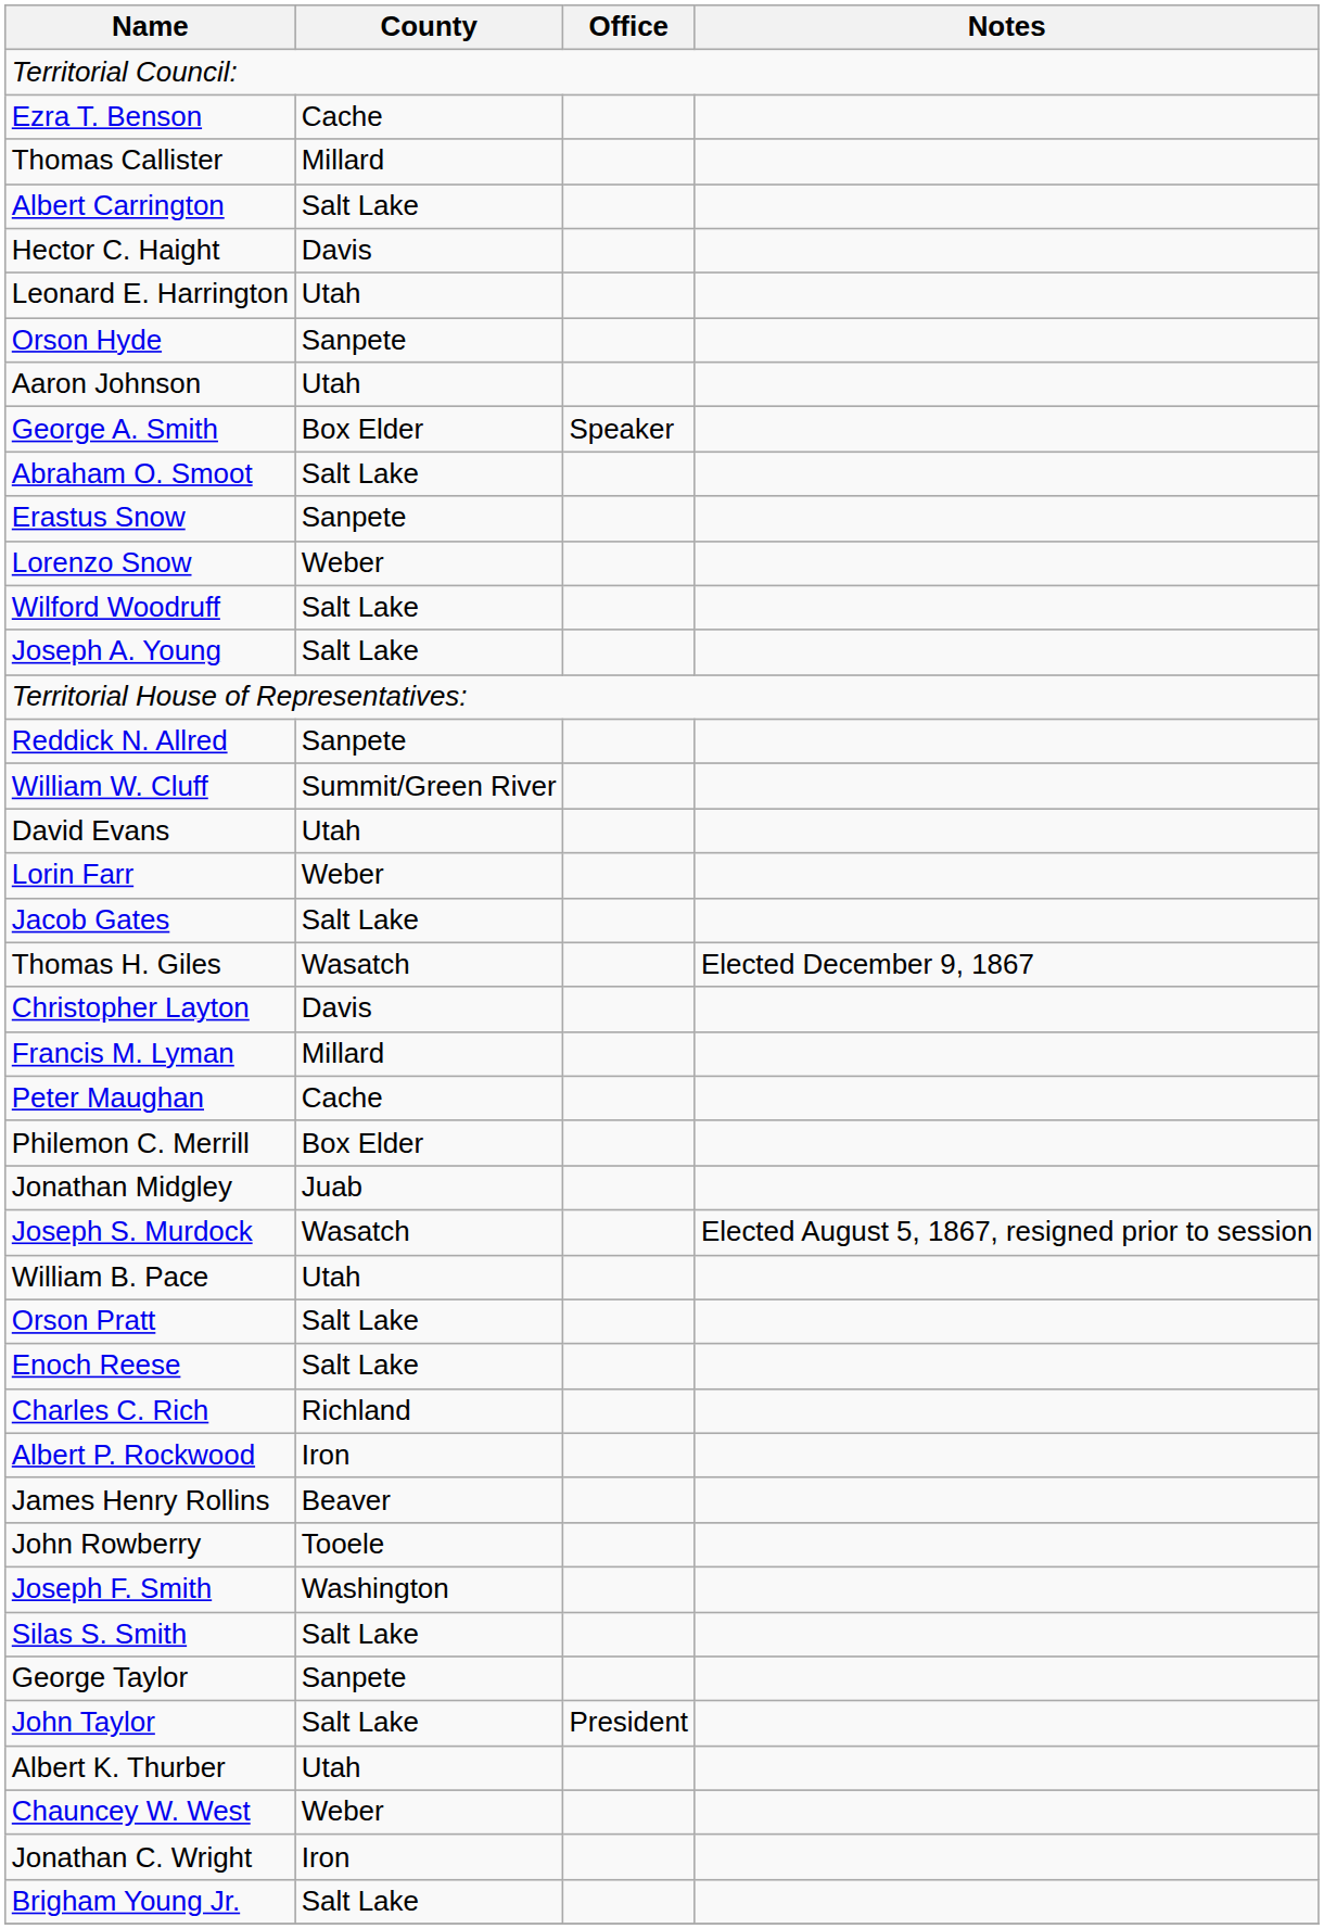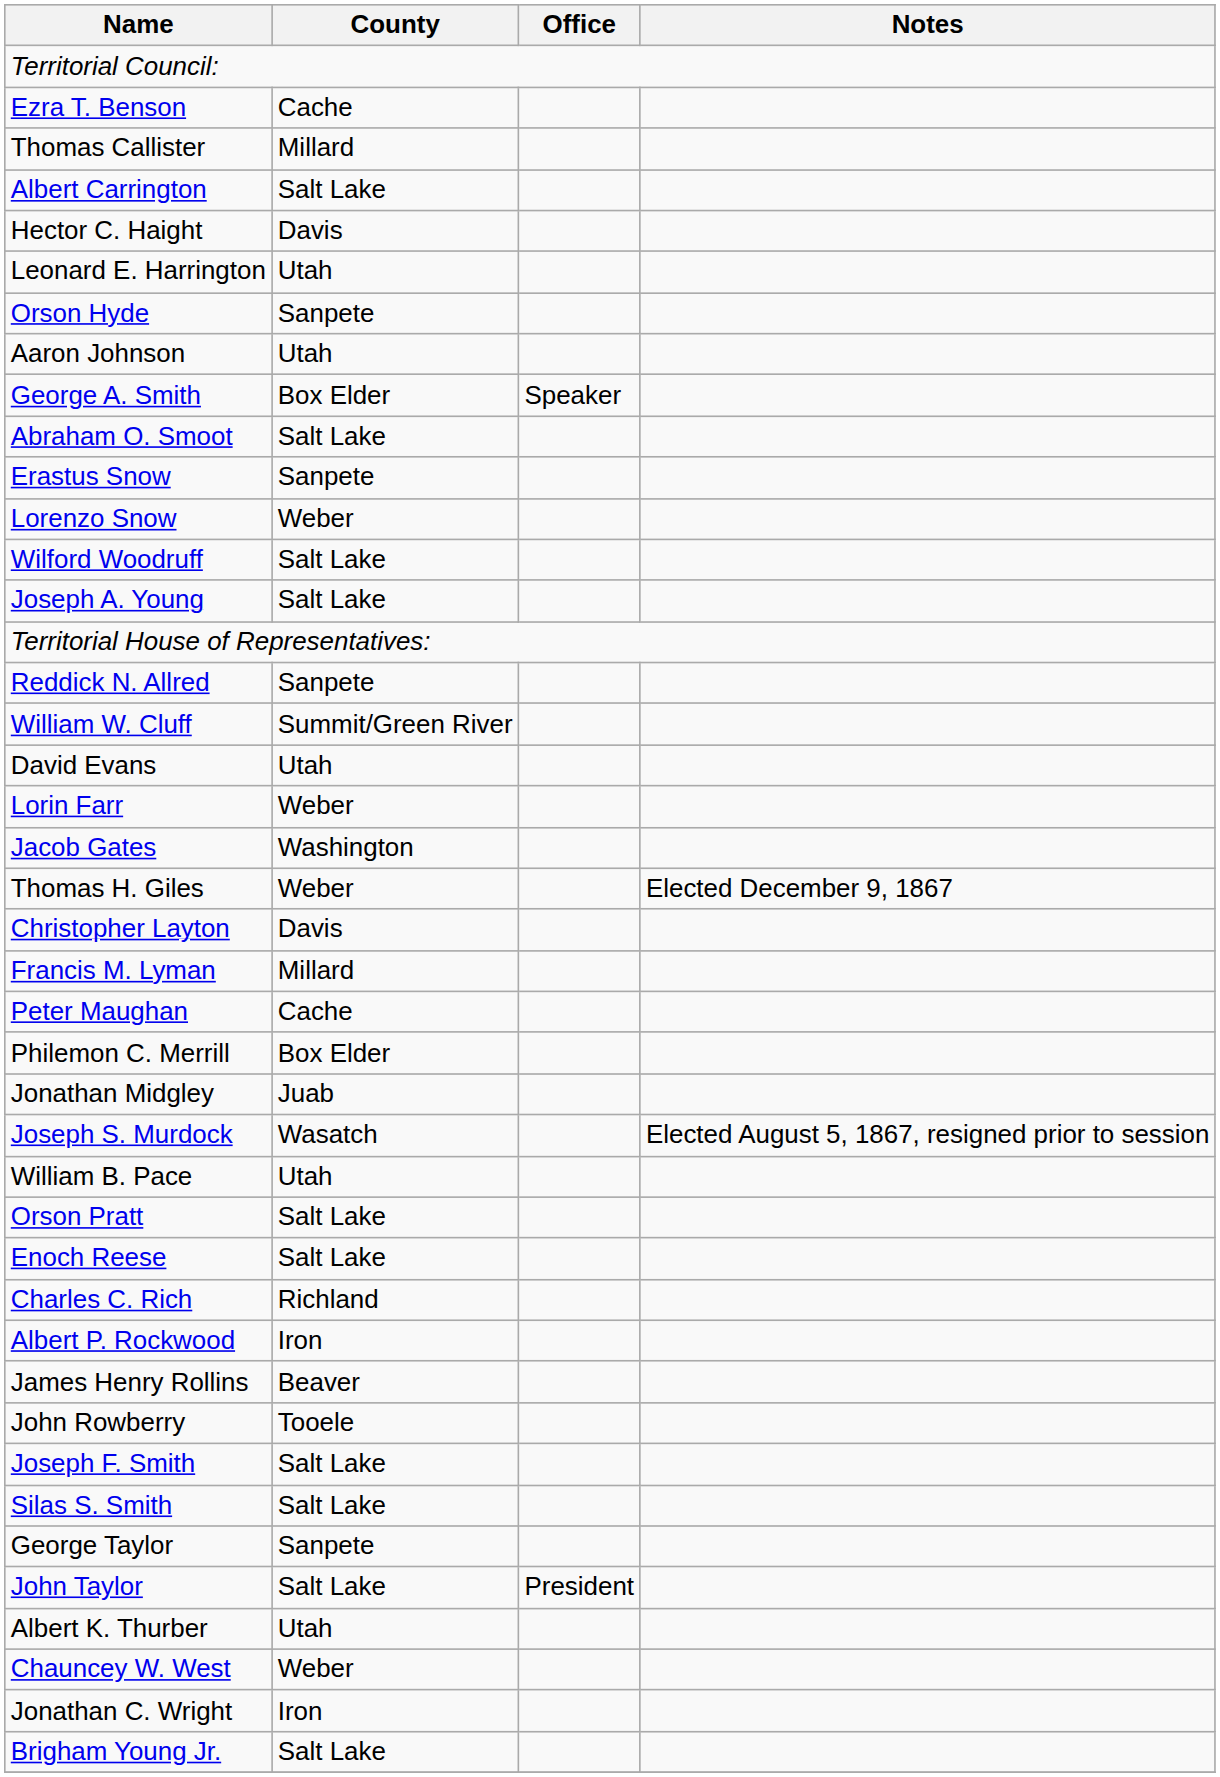 <table class="wikitable">
 <tr>
 <th>Name</th>
 <th>County</th>
 <th>Office</th>
 <th>Notes</th>
 </tr>
 <tr>
 <td colspan=8><em>Territorial Council:</em></td>
 </tr>
 <tr>
 <td><a href='#'>Ezra T. Benson</a></td>
 <td>Cache</td>
 <td></td>
 <td></td>
 </tr>
 <tr>
 <td>Thomas Callister</td>
 <td>Millard</td>
 <td></td>
 <td></td>
 </tr>
 <tr>
 <td><a href='#'>Albert Carrington</a></td>
 <td>Salt Lake</td>
 <td></td>
 <td></td>
 </tr>
 <tr>
 <td>Hector C. Haight</td>
 <td>Davis</td>
 <td></td>
 <td></td>
 </tr>
 <tr>
 <td>Leonard E. Harrington</td>
 <td>Utah</td>
 <td></td>
 <td></td>
 </tr>
 <tr>
 <td><a href='#'>Orson Hyde</a></td>
 <td>Sanpete</td>
 <td></td>
 <td></td>
 </tr>
 <tr>
 <td>Aaron Johnson</td>
 <td>Utah</td>
 <td></td>
 <td></td>
 </tr>
 <tr>
 <td><a href='#'>George A. Smith</a></td>
 <td>Box Elder</td>
 <td>Speaker</td>
 <td></td>
 </tr>
 <tr>
 <td><a href='#'>Abraham O. Smoot</a></td>
 <td>Salt Lake</td>
 <td></td>
 <td></td>
 </tr>
 <tr>
 <td><a href='#'>Erastus Snow</a></td>
 <td>Sanpete</td>
 <td></td>
 <td></td>
 </tr>
 <tr>
 <td><a href='#'>Lorenzo Snow</a></td>
 <td>Weber</td>
 <td></td>
 <td></td>
 </tr>
 <tr>
 <td><a href='#'>Wilford Woodruff</a></td>
 <td>Salt Lake</td>
 <td></td>
 <td></td>
 </tr>
 <tr>
 <td><a href='#'>Joseph A. Young</a></td>
 <td>Salt Lake</td>
 <td></td>
 <td></td>
 </tr>
 <tr>
 <td colspan=8><em>Territorial House of Representatives:</em></td>
 </tr>
 <tr>
 <td><a href='#'>Reddick N. Allred</a></td>
 <td>Sanpete</td>
 <td></td>
 <td></td>
 </tr>
 <tr>
 <td><a href='#'>William W. Cluff</a></td>
 <td>Summit/Green River</td>
 <td></td>
 <td></td>
 </tr>
 <tr>
 <td>David Evans</td>
 <td>Utah</td>
 <td></td>
 <td></td>
 </tr>
 <tr>
 <td><a href='#'>Lorin Farr</a></td>
 <td>Weber</td>
 <td></td>
 <td></td>
 </tr>
 <tr>
 <td><a href='#'>Jacob Gates</a></td>
-<td>Salt Lake</td>
+<td>Washington</td>
 <td></td>
 <td></td>
 </tr>
 <tr>
 <td>Thomas H. Giles</td>
-<td>Wasatch</td>
+<td>Weber</td>
 <td></td>
 <td>Elected December 9, 1867</td>
 </tr>
 <tr>
 <td><a href='#'>Christopher Layton</a></td>
 <td>Davis</td>
 <td></td>
 <td></td>
 </tr>
 <tr>
 <td><a href='#'>Francis M. Lyman</a></td>
 <td>Millard</td>
 <td></td>
 <td></td>
 </tr>
 <tr>
 <td><a href='#'>Peter Maughan</a></td>
 <td>Cache</td>
 <td></td>
 <td></td>
 </tr>
 <tr>
 <td>Philemon C. Merrill</td>
 <td>Box Elder</td>
 <td></td>
 <td></td>
 </tr>
 <tr>
 <td>Jonathan Midgley</td>
 <td>Juab</td>
 <td></td>
 <td></td>
 </tr>
 <tr>
 <td><a href='#'>Joseph S. Murdock</a></td>
 <td>Wasatch</td>
 <td></td>
 <td>Elected August 5, 1867, resigned prior to session</td>
 </tr>
 <tr>
 <td>William B. Pace</td>
 <td>Utah</td>
 <td></td>
 </tr>
 <tr>
 <td><a href='#'>Orson Pratt</a></td>
 <td>Salt Lake</td>
 <td></td>
 <td></td>
 </tr>
 <tr>
 <td><a href='#'>Enoch Reese</a></td>
 <td>Salt Lake</td>
 <td></td>
 <td></td>
 </tr>
 <tr>
 <td><a href='#'>Charles C. Rich</a></td>
 <td>Richland</td>
 <td></td>
 <td></td>
 </tr>
 <tr>
 <td><a href='#'>Albert P. Rockwood</a></td>
 <td>Iron</td>
 <td></td>
 <td></td>
 </tr>
 <tr>
 <td>James Henry Rollins</td>
 <td>Beaver</td>
 <td></td>
 <td></td>
 </tr>
 <tr>
 <td>John Rowberry</td>
 <td>Tooele</td>
 <td></td>
 <td></td>
 </tr>
 <tr>
 <td><a href='#'>Joseph F. Smith</a></td>
-<td>Washington</td>
+<td>Salt Lake</td>
 <td></td>
 <td></td>
 </tr>
 <tr>
 <td><a href='#'>Silas S. Smith</a></td>
 <td>Salt Lake</td>
 <td></td>
 <td></td>
 </tr>
 <tr>
 <td>George Taylor</td>
 <td>Sanpete</td>
 <td></td>
 <td></td>
 </tr>
 <tr>
 <td><a href='#'>John Taylor</a></td>
 <td>Salt Lake</td>
 <td>President</td>
 <td></td>
 </tr>
 <tr>
 <td>Albert K. Thurber</td>
 <td>Utah</td>
 <td></td>
 <td></td>
 </tr>
 <tr>
 <td><a href='#'>Chauncey W. West</a></td>
 <td>Weber</td>
 <td></td>
 <td></td>
 </tr>
 <tr>
 <td>Jonathan C. Wright</td>
 <td>Iron</td>
 <td></td>
 <td></td>
 </tr>
 <tr>
 <td><a href='#'>Brigham Young Jr.</a></td>
 <td>Salt Lake</td>
 <td></td>
 <td></td>
 </tr>
 <tr>
 </tr>
 </table>
